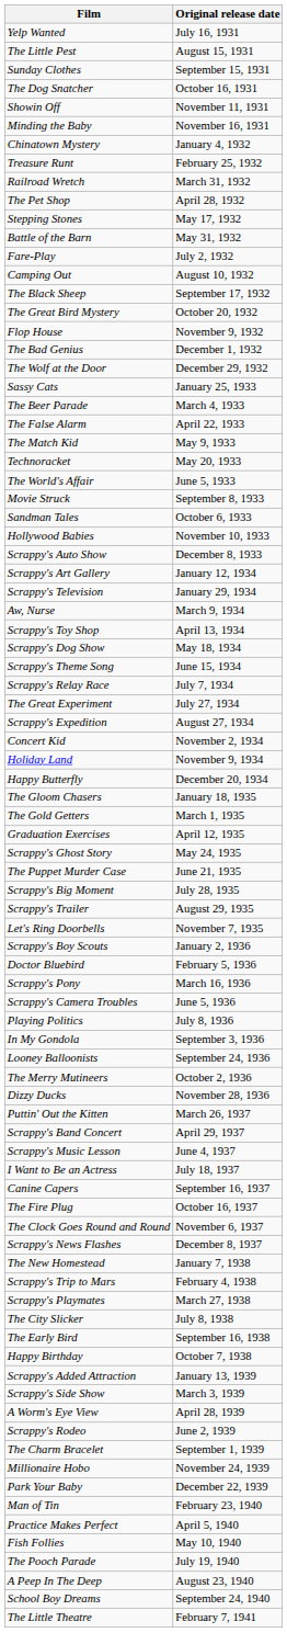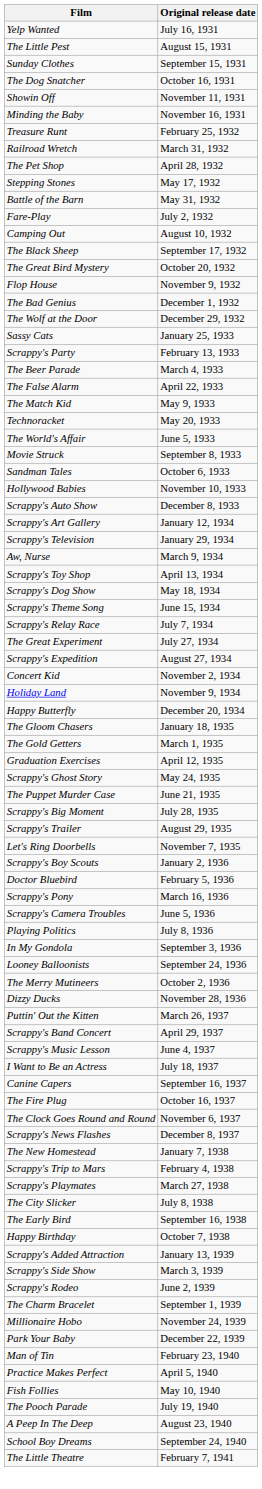 <table class="wikitable">
 <tr>
 <th>Film</th>
 <th>Original release date</th>
 </tr>
 <tr>
 <td><em>Yelp Wanted</em></td>
 <td>July 16, 1931</td>
 </tr>
 <tr>
 <td><em>The Little Pest</em></td>
 <td>August 15, 1931</td>
 </tr>
 <tr>
 <td><em>Sunday Clothes</em></td>
 <td>September 15, 1931</td>
 </tr>
 <tr>
 <td><em>The Dog Snatcher</em></td>
 <td>October 16, 1931</td>
 </tr>
 <tr>
 <td><em>Showin Off</em></td>
 <td November 11, 1931>November 11, 1931</td>
 </tr>
 <tr>
 <td><em>Minding the Baby</em></td>
 <td>November 16, 1931</td>
-</tr>
-<tr>
-<td><em>Chinatown Mystery</em></td>
-<td>January 4, 1932</td>
 </tr>
 <tr>
 <td><em>Treasure Runt</em></td>
 <td>February 25, 1932</td>
 </tr>
 <tr>
 <td><em>Railroad Wretch</em></td>
 <td>March 31, 1932</td>
 </tr>
 <tr>
 <td><em>The Pet Shop</em></td>
 <td>April 28, 1932</td>
 </tr>
 <tr>
 <td><em>Stepping Stones</em></td>
 <td>May 17, 1932</td>
 </tr>
 <tr>
 <td><em>Battle of the Barn</em></td>
 <td>May 31, 1932</td>
 </tr>
 <tr>
 <td><em>Fare-Play</em></td>
 <td>July 2, 1932</td>
 </tr>
 <tr>
 <td><em>Camping Out</em></td>
 <td>August 10, 1932</td>
 </tr>
 <tr>
 <td><em>The Black Sheep</em></td>
 <td>September 17, 1932</td>
 </tr>
 <tr>
 <td><em>The Great Bird Mystery</em></td>
 <td>October 20, 1932</td>
 </tr>
 <tr>
 <td><em>Flop House</em></td>
 <td>November 9, 1932</td>
 </tr>
 <tr>
 <td><em>The Bad Genius</em></td>
 <td>December 1, 1932</td>
 </tr>
 <tr>
 <td><em>The Wolf at the Door</em></td>
 <td>December 29, 1932</td>
 </tr>
 <tr>
 <td><em>Sassy Cats</em></td>
 <td>January 25, 1933</td>
+</tr>
+<tr>
+<td><em>Scrappy's Party</em></td>
+<td>February 13, 1933</td>
 </tr>
 <tr>
 <td><em>The Beer Parade</em></td>
 <td>March 4, 1933</td>
 </tr>
 <tr>
 <td><em>The False Alarm</em></td>
 <td>April 22, 1933</td>
 </tr>
 <tr>
 <td><em>The Match Kid</em></td>
 <td>May 9, 1933</td>
 </tr>
 <tr>
 <td><em>Technoracket</em></td>
 <td>May 20, 1933</td>
 </tr>
 <tr>
 <td><em>The World's Affair</em></td>
 <td>June 5, 1933</td>
 </tr>
 <tr>
 <td><em>Movie Struck</em></td>
 <td>September 8, 1933</td>
 </tr>
 <tr>
 <td><em>Sandman Tales</em></td>
 <td>October 6, 1933</td>
 </tr>
 <tr>
 <td><em>Hollywood Babies</em></td>
 <td>November 10, 1933</td>
 </tr>
 <tr>
 <td><em>Scrappy's Auto Show</em></td>
 <td>December 8, 1933</td>
 </tr>
 <tr>
 <td><em>Scrappy's Art Gallery</em></td>
 <td>January 12, 1934</td>
 </tr>
 <tr>
 <td><em>Scrappy's Television</em></td>
 <td>January 29, 1934</td>
 </tr>
 <tr>
 <td><em>Aw, Nurse</em></td>
 <td>March 9, 1934</td>
 </tr>
 <tr>
 <td><em>Scrappy's Toy Shop</em></td>
 <td>April 13, 1934</td>
 </tr>
 <tr>
 <td><em>Scrappy's Dog Show</em></td>
 <td>May 18, 1934</td>
 </tr>
 <tr>
 <td><em>Scrappy's Theme Song</em></td>
 <td>June 15, 1934</td>
 </tr>
 <tr>
 <td><em>Scrappy's Relay Race</em></td>
 <td>July 7, 1934</td>
 </tr>
 <tr>
 <td><em>The Great Experiment</em></td>
 <td>July 27, 1934</td>
 </tr>
 <tr>
 <td><em>Scrappy's Expedition</em></td>
 <td>August 27, 1934</td>
 </tr>
 <tr>
 <td><em>Concert Kid</em></td>
 <td>November 2, 1934</td>
 </tr>
 <tr>
 <td><em><a href='#'>Holiday Land</a></em></td>
 <td>November 9, 1934</td>
 </tr>
 <tr>
 <td><em>Happy Butterfly</em></td>
 <td>December 20, 1934</td>
 </tr>
 <tr>
 <td><em>The Gloom Chasers</em></td>
 <td>January 18, 1935</td>
 </tr>
 <tr>
 <td><em>The Gold Getters</em></td>
 <td>March 1, 1935</td>
 </tr>
 <tr>
 <td><em>Graduation Exercises</em></td>
 <td>April 12, 1935</td>
 </tr>
 <tr>
 <td><em>Scrappy's Ghost Story</em></td>
 <td>May 24, 1935</td>
 </tr>
 <tr>
 <td><em>The Puppet Murder Case</em></td>
 <td>June 21, 1935</td>
 </tr>
 <tr>
 <td><em>Scrappy's Big Moment</em></td>
 <td>July 28, 1935</td>
 </tr>
 <tr>
 <td><em>Scrappy's Trailer</em></td>
 <td>August 29, 1935</td>
 </tr>
 <tr>
 <td><em>Let's Ring Doorbells</em></td>
 <td>November 7, 1935</td>
 </tr>
 <tr>
 <td><em>Scrappy's Boy Scouts</em></td>
 <td>January 2, 1936</td>
 </tr>
 <tr>
 <td><em>Doctor Bluebird</em></td>
 <td>February 5, 1936</td>
 </tr>
 <tr>
 <td><em>Scrappy's Pony</em></td>
 <td>March 16, 1936</td>
 </tr>
 <tr>
 <td><em>Scrappy's Camera Troubles</em></td>
 <td>June 5, 1936</td>
 </tr>
 <tr>
 <td><em>Playing Politics</em></td>
 <td>July 8, 1936</td>
 </tr>
 <tr>
 <td><em>In My Gondola</em></td>
 <td>September 3, 1936</td>
 </tr>
 <tr>
 <td><em>Looney Balloonists</em></td>
 <td>September 24, 1936</td>
 </tr>
 <tr>
 <td><em>The Merry Mutineers</em></td>
 <td>October 2, 1936</td>
 </tr>
 <tr>
 <td><em>Dizzy Ducks</em></td>
 <td>November 28, 1936</td>
 </tr>
 <tr>
 <td><em>Puttin' Out the Kitten</em></td>
 <td>March 26, 1937</td>
 </tr>
 <tr>
 <td><em>Scrappy's Band Concert</em></td>
 <td>April 29, 1937</td>
 </tr>
 <tr>
 <td><em>Scrappy's Music Lesson</em></td>
 <td>June 4, 1937</td>
 </tr>
 <tr>
 <td><em>I Want to Be an Actress</em></td>
 <td>July 18, 1937</td>
 </tr>
 <tr>
 <td><em>Canine Capers</em></td>
 <td>September 16, 1937</td>
 </tr>
 <tr>
 <td><em>The Fire Plug</em></td>
 <td>October 16, 1937</td>
 </tr>
 <tr>
 <td><em>The Clock Goes Round and Round</em></td>
 <td>November 6, 1937</td>
 </tr>
 <tr>
 <td><em>Scrappy's News Flashes</em></td>
 <td>December 8, 1937</td>
 </tr>
 <tr>
 <td><em>The New Homestead</em></td>
 <td>January 7, 1938</td>
 </tr>
 <tr>
 <td><em>Scrappy's Trip to Mars</em></td>
 <td>February 4, 1938</td>
 </tr>
 <tr>
 <td><em>Scrappy's Playmates</em></td>
 <td>March 27, 1938</td>
 </tr>
 <tr>
 <td><em>The City Slicker</em></td>
 <td>July 8, 1938</td>
 </tr>
 <tr>
 <td><em>The Early Bird</em></td>
 <td>September 16, 1938</td>
 </tr>
 <tr>
 <td><em>Happy Birthday</em></td>
 <td>October 7, 1938</td>
 </tr>
 <tr>
 <td><em>Scrappy's Added Attraction</em></td>
 <td>January 13, 1939</td>
 </tr>
 <tr>
 <td><em>Scrappy's Side Show</em></td>
 <td>March 3, 1939</td>
 </tr>
 <tr>
-<td><em>A Worm's Eye View</em></td>
-<td>April 28, 1939</td>
-</tr>
-<tr>
 <td><em>Scrappy's Rodeo</em></td>
 <td>June 2, 1939</td>
 </tr>
 <tr>
 <td><em>The Charm Bracelet</em></td>
 <td>September 1, 1939</td>
 </tr>
 <tr>
 <td><em>Millionaire Hobo</em></td>
 <td>November 24, 1939</td>
 </tr>
 <tr>
 <td><em>Park Your Baby</em></td>
 <td>December 22, 1939</td>
 </tr>
 <tr>
 <td><em>Man of Tin</em></td>
 <td>February 23, 1940</td>
 </tr>
 <tr>
 <td><em>Practice Makes Perfect</em></td>
 <td>April 5, 1940</td>
 </tr>
 <tr>
 <td><em>Fish Follies</em></td>
 <td>May 10, 1940</td>
 </tr>
 <tr>
 <td><em>The Pooch Parade</em></td>
 <td>July 19, 1940</td>
 </tr>
 <tr>
 <td><em>A Peep In The Deep</em></td>
 <td>August 23, 1940</td>
 </tr>
 <tr>
 <td><em>School Boy Dreams</em></td>
 <td>September 24, 1940</td>
 </tr>
 <tr>
 <td><em>The Little Theatre</em></td>
 <td>February 7, 1941</td>
 </tr>
 </table>
